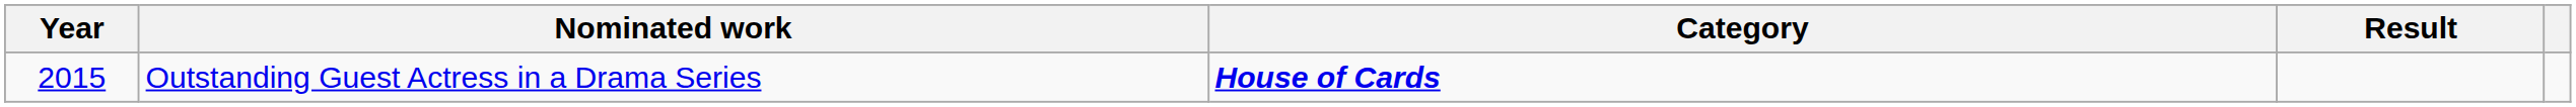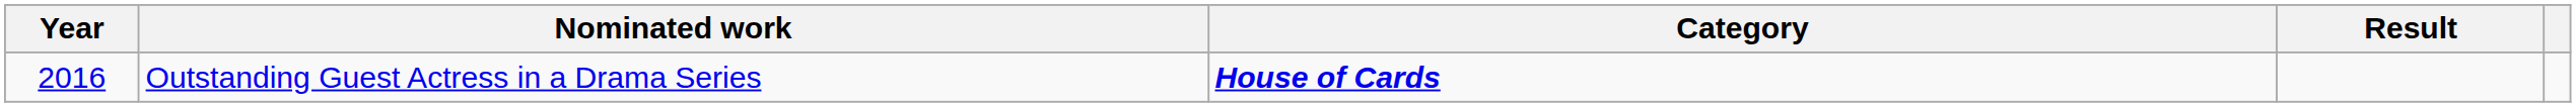 <table class="wikitable" style="width:85%;">
 <tr>
 <th width=5%>Year</th>
 <th style="width:40%;">Nominated work</th>
 <th style="width:40%;">Category</th>
 <th style="width:10%;">Result</th>
 <th width=1%></th>
 </tr>
 <tr>
-<td style="text-align:center;"><a href='#'>2015</a></td>
+<td style="text-align:center;"><a href='#'>2016</a></td>
 <td><a href='#'>Outstanding Guest Actress in a Drama Series</a></td>
 <td><strong><em><a href='#'>House of Cards</a></em></strong></td>
 <td></td>
 <td style="text-align:center;"></td>
 </tr>
 </table>
